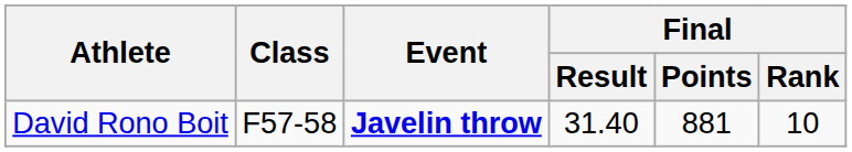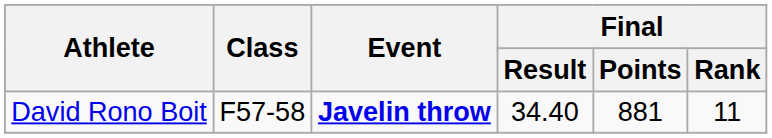 <table class=wikitable style="font-size:90%">
 <tr>
 <th rowspan="2">Athlete</th>
 <th rowspan="2">Class</th>
 <th rowspan="2">Event</th>
 <th colspan="3">Final</th>
 </tr>
 <tr>
 <th>Result</th>
 <th>Points</th>
 <th>Rank</th>
 </tr>
 <tr>
 <td><a href='#'>David Rono Boit</a></td>
 <td style="text-align:center;">F57-58</td>
 <td><strong><a href='#'>Javelin throw</a></strong></td>
-<td style="text-align:center;">31.40</td>
+<td style="text-align:center;">34.40</td>
 <td style="text-align:center;">881</td>
-<td style="text-align:center;">10</td>
+<td style="text-align:center;">11</td>
 </tr>
 </table>
